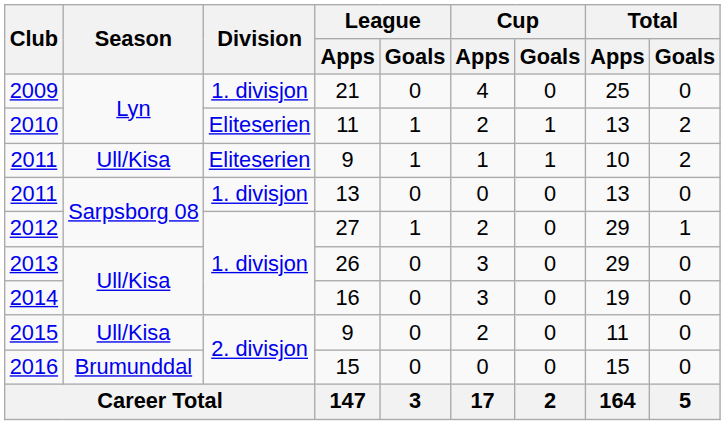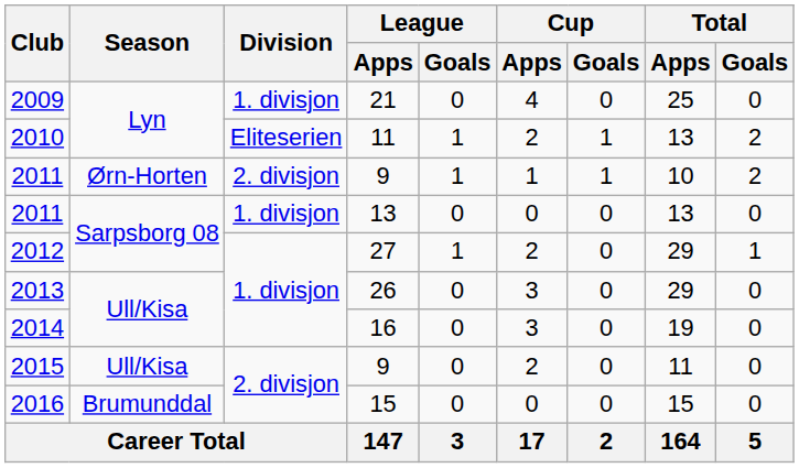 <table class="wikitable" style="text-align: center;">
 <tr>
 <th rowspan="2">Club</th>
 <th rowspan="2">Season</th>
 <th rowspan="2">Division</th>
 <th colspan="2">League</th>
 <th colspan="2">Cup</th>
 <th colspan="2">Total</th>
 </tr>
 <tr>
 <th>Apps</th>
 <th>Goals</th>
 <th>Apps</th>
 <th>Goals</th>
 <th>Apps</th>
 <th>Goals</th>
 </tr>
 <tr>
 <td><a href='#'>2009</a></td>
 <td rowspan="2" valign="center"><a href='#'>Lyn</a></td>
 <td><a href='#'>1. divisjon</a></td>
 <td>21</td>
 <td>0</td>
 <td>4</td>
 <td>0</td>
 <td>25</td>
 <td>0</td>
 </tr>
 <tr>
 <td><a href='#'>2010</a></td>
 <td rowspan="1" valign="center"><a href='#'>Eliteserien</a></td>
 <td>11</td>
 <td>1</td>
 <td>2</td>
 <td>1</td>
 <td>13</td>
 <td>2</td>
 </tr>
 <tr>
 <td><a href='#'>2011</a></td>
-<td rowspan="1" valign="center"><a href='#'>Ull/Kisa</a></td>
-<td><a href='#'>Eliteserien</a></td>
+<td rowspan="1" valign="center"><a href='#'>Ørn-Horten</a></td>
+<td><a href='#'>2. divisjon</a></td>
 <td>9</td>
 <td>1</td>
 <td>1</td>
 <td>1</td>
 <td>10</td>
 <td>2</td>
 </tr>
 <tr>
 <td><a href='#'>2011</a></td>
 <td rowspan="2" valign="center"><a href='#'>Sarpsborg 08</a></td>
 <td><a href='#'>1. divisjon</a></td>
 <td>13</td>
 <td>0</td>
 <td>0</td>
 <td>0</td>
 <td>13</td>
 <td>0</td>
 </tr>
 <tr>
 <td><a href='#'>2012</a></td>
 <td rowspan="3" valign="center"><a href='#'>1. divisjon</a></td>
 <td>27</td>
 <td>1</td>
 <td>2</td>
 <td>0</td>
 <td>29</td>
 <td>1</td>
 </tr>
 <tr>
 <td><a href='#'>2013</a></td>
 <td rowspan="2" valign="center"><a href='#'>Ull/Kisa</a></td>
 <td>26</td>
 <td>0</td>
 <td>3</td>
 <td>0</td>
 <td>29</td>
 <td>0</td>
 </tr>
 <tr>
 <td><a href='#'>2014</a></td>
 <td>16</td>
 <td>0</td>
 <td>3</td>
 <td>0</td>
 <td>19</td>
 <td>0</td>
 </tr>
 <tr>
 <td><a href='#'>2015</a></td>
 <td rowspan="1" valign="center"><a href='#'>Ull/Kisa</a></td>
 <td rowspan="2" valign="center"><a href='#'>2. divisjon</a></td>
 <td>9</td>
 <td>0</td>
 <td>2</td>
 <td>0</td>
 <td>11</td>
 <td>0</td>
 </tr>
 <tr>
 <td><a href='#'>2016</a></td>
 <td rowspan="1" valign="center"><a href='#'>Brumunddal</a></td>
 <td>15</td>
 <td>0</td>
 <td>0</td>
 <td>0</td>
 <td>15</td>
 <td>0</td>
 </tr>
 <tr>
 <th colspan="3">Career Total</th>
 <th>147</th>
 <th>3</th>
 <th>17</th>
 <th>2</th>
 <th>164</th>
 <th>5</th>
 </tr>
 </table>
